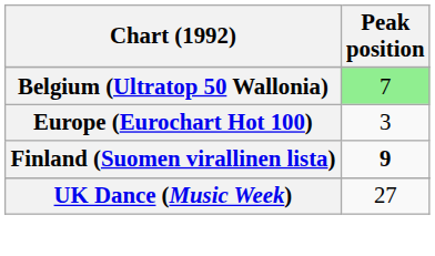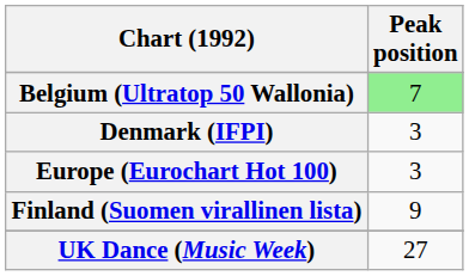 <table class="wikitable sortable plainrowheaders" style="text-align:center">
 <tr>
 <th>Chart (1992)</th>
 <th>Peak<br>position</th>
 </tr>
 <tr>
 </tr>
 <tr>
 </tr>
 <tr>
 <th scope="row">Belgium (<a href='#'>Ultratop 50</a> Wallonia)</th>
 <td style="background: lightgreen;">7</td>
 </tr>
 <tr>
+<th scope="row">Denmark (<a href='#'>IFPI</a>)</th>
+<td>3</td>
+</tr>
+<tr>
 <th scope="row">Europe (<a href='#'>Eurochart Hot 100</a>)</th>
 <td>3</td>
 </tr>
 <tr>
 <th scope="row">Finland (<a href='#'>Suomen virallinen lista</a>)</th>
-<td><strong>9</strong></td>
+<td>9</td>
 </tr>
 <tr>
 </tr>
 <tr>
 </tr>
 <tr>
 </tr>
 <tr>
 </tr>
 <tr>
 </tr>
 <tr>
 </tr>
 <tr>
 </tr>
 <tr>
 </tr>
 <tr>
 </tr>
 <tr>
 <th scope="row"><a href='#'>UK Dance</a> (<em><a href='#'>Music Week</a></em>)</th>
 <td>27</td>
 </tr>
 </table>
